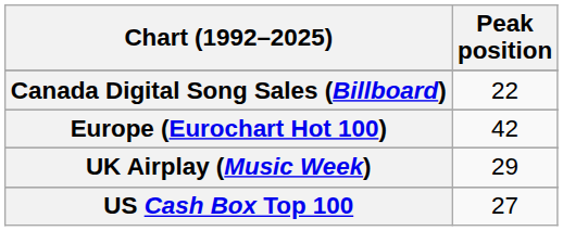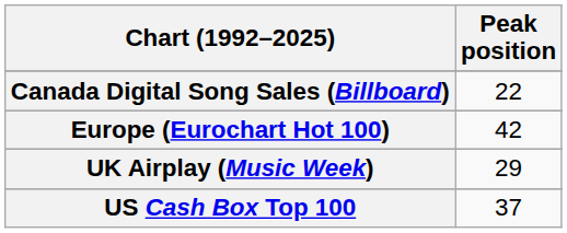 <table class="wikitable sortable plainrowheaders" style="text-align:center">
 <tr>
 <th scope="col">Chart (1992–2025)</th>
 <th scope="col">Peak<br>position</th>
 </tr>
 <tr>
 </tr>
 <tr>
 </tr>
 <tr>
 </tr>
 <tr>
 </tr>
 <tr>
 </tr>
 <tr>
 <th scope="row">Canada Digital Song Sales (<em><a href='#'>Billboard</a></em>)</th>
 <td>22</td>
 </tr>
 <tr>
 </tr>
 <tr>
 <th scope="row">Europe (<a href='#'>Eurochart Hot 100</a>)</th>
 <td>42</td>
 </tr>
 <tr>
 </tr>
 <tr>
 </tr>
 <tr>
 </tr>
 <tr>
 </tr>
 <tr>
 </tr>
 <tr>
 </tr>
 <tr>
 </tr>
 <tr>
 </tr>
 <tr>
 </tr>
 <tr>
 </tr>
 <tr>
 </tr>
 <tr>
 <th scope="row">UK Airplay (<em><a href='#'>Music Week</a></em>)</th>
 <td>29</td>
 </tr>
 <tr>
 </tr>
 <tr>
 </tr>
 <tr>
 </tr>
 <tr>
 </tr>
 <tr>
 </tr>
 <tr>
 </tr>
 <tr>
 <th scope="row">US <a href='#'><em>Cash Box</em> Top 100</a></th>
-<td>27</td>
+<td>37</td>
 </tr>
 </table>
